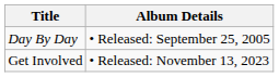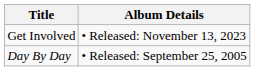 <table class="wikitable">
 <tr>
 <th>Title</th>
 <th>Album Details</th>
 </tr>
 <tr>
+<td>Get Involved</td>
+<td>• Released: November 13, 2023</td>
+</tr>
+<tr>
 <td><em>Day By Day</em></td>
 <td>• Released: September 25, 2005</td>
 </tr>
-<tr>
-<td>Get Involved</td>
-<td>• Released: November 13, 2023</td>
-</tr>
 </table>
